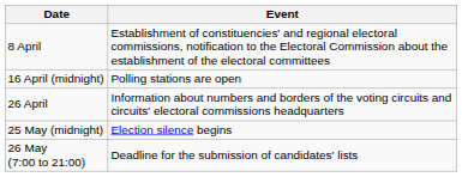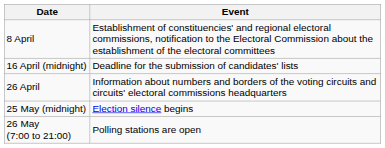 <table class="wikitable">
 <tr>
 <th style="width:131px;">Date</th>
 <th>Event</th>
 </tr>
 <tr>
 <td>8 April</td>
 <td>Establishment of constituencies' and regional electoral commissions, notification to the Electoral Commission about the establishment of the electoral committees</td>
 </tr>
 <tr>
 <td>16 April (midnight)</td>
-<td>Polling stations are open</td>
+<td>Deadline for the submission of candidates' lists</td>
 </tr>
 <tr>
 <td>26 April</td>
 <td>Information about numbers and borders of the voting circuits and circuits' electoral commissions headquarters</td>
 </tr>
 <tr>
 <td>25 May (midnight)</td>
 <td><a href='#'>Election silence</a> begins</td>
 </tr>
 <tr>
 <td>26 May<br>(7:00 to 21:00)</td>
-<td>Deadline for the submission of candidates' lists</td>
+<td>Polling stations are open</td>
 </tr>
 </table>
